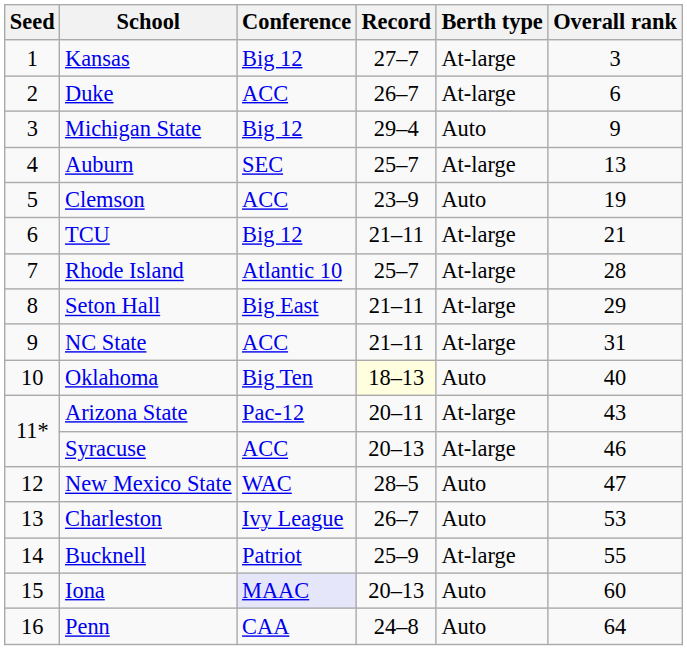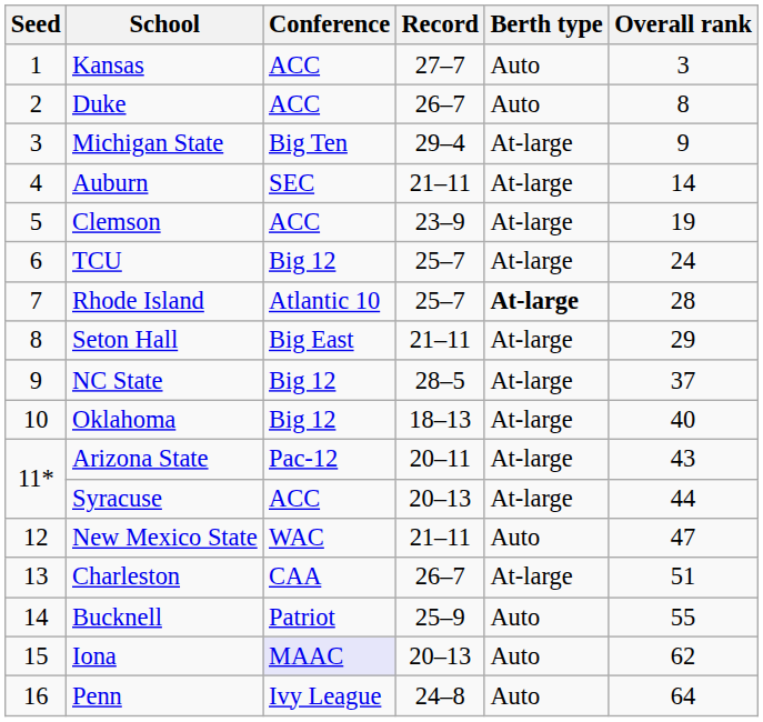 <table class="wikitable sortable plainrowheaders">
 <tr>
 <th scope="col">Seed</th>
 <th scope="col">School</th>
 <th scope="col">Conference</th>
 <th scope="col">Record</th>
 <th scope="col">Berth type</th>
 <th scope="col">Overall rank</th>
 </tr>
 <tr>
 <td align=center>1</td>
 <td><a href='#'>Kansas</a></td>
-<td><a href='#'>Big 12</a></td>
+<td><a href='#'>ACC</a></td>
 <td align=center>27–7</td>
-<td>At-large</td>
+<td>Auto</td>
 <td align=center>3</td>
 </tr>
 <tr>
 <td align=center>2</td>
 <td><a href='#'>Duke</a></td>
 <td><a href='#'>ACC</a></td>
 <td align=center>26–7</td>
-<td>At-large</td>
-<td align=center>6</td>
+<td>Auto</td>
+<td align=center>8</td>
 </tr>
 <tr>
 <td align=center>3</td>
 <td><a href='#'>Michigan State</a></td>
-<td><a href='#'>Big 12</a></td>
+<td><a href='#'>Big Ten</a></td>
 <td align=center>29–4</td>
-<td>Auto</td>
+<td>At-large</td>
 <td align=center>9</td>
 </tr>
 <tr>
 <td align=center>4</td>
 <td><a href='#'>Auburn</a></td>
 <td><a href='#'>SEC</a></td>
-<td align=center>25–7</td>
+<td align=center>21–11</td>
 <td>At-large</td>
-<td align=center>13</td>
+<td align=center>14</td>
 </tr>
 <tr>
 <td align=center>5</td>
 <td><a href='#'>Clemson</a></td>
 <td><a href='#'>ACC</a></td>
 <td align=center>23–9</td>
-<td>Auto</td>
+<td>At-large</td>
 <td align=center>19</td>
 </tr>
 <tr>
 <td align=center>6</td>
 <td><a href='#'>TCU</a></td>
 <td><a href='#'>Big 12</a></td>
-<td align=center>21–11</td>
+<td align=center>25–7</td>
 <td>At-large</td>
-<td align=center>21</td>
+<td align=center>24</td>
 </tr>
 <tr>
 <td align=center>7</td>
 <td><a href='#'>Rhode Island</a></td>
 <td><a href='#'>Atlantic 10</a></td>
 <td align=center>25–7</td>
-<td>At-large</td>
+<td><strong>At-large</strong></td>
 <td align=center>28</td>
 </tr>
 <tr>
 <td align=center>8</td>
 <td><a href='#'>Seton Hall</a></td>
 <td><a href='#'>Big East</a></td>
 <td align=center>21–11</td>
 <td>At-large</td>
 <td align=center>29</td>
 </tr>
 <tr>
 <td align=center>9</td>
 <td><a href='#'>NC State</a></td>
-<td><a href='#'>ACC</a></td>
-<td align=center>21–11</td>
+<td><a href='#'>Big 12</a></td>
+<td align=center>28–5</td>
 <td>At-large</td>
-<td align=center>31</td>
+<td align=center>37</td>
 </tr>
 <tr>
 <td align=center>10</td>
 <td><a href='#'>Oklahoma</a></td>
-<td><a href='#'>Big Ten</a></td>
-<td align=center style="background: lightyellow;">18–13</td>
-<td>Auto</td>
+<td><a href='#'>Big 12</a></td>
+<td align=center>18–13</td>
+<td>At-large</td>
 <td align=center>40</td>
 </tr>
 <tr>
 <td rowspan=2 align=center>11*</td>
 <td><a href='#'>Arizona State</a></td>
 <td><a href='#'>Pac-12</a></td>
 <td align=center>20–11</td>
 <td>At-large</td>
 <td align=center>43</td>
 </tr>
 <tr>
 <td><a href='#'>Syracuse</a></td>
 <td><a href='#'>ACC</a></td>
 <td align=center>20–13</td>
 <td>At-large</td>
-<td align=center>46</td>
+<td align=center>44</td>
 </tr>
 <tr>
 <td align=center>12</td>
 <td><a href='#'>New Mexico State</a></td>
 <td><a href='#'>WAC</a></td>
-<td align=center>28–5</td>
+<td align=center>21–11</td>
 <td>Auto</td>
 <td align=center>47</td>
 </tr>
 <tr>
 <td align=center>13</td>
 <td><a href='#'>Charleston</a></td>
-<td><a href='#'>Ivy League</a></td>
+<td><a href='#'>CAA</a></td>
 <td align=center>26–7</td>
-<td>Auto</td>
-<td align=center>53</td>
+<td>At-large</td>
+<td align=center>51</td>
 </tr>
 <tr>
 <td align=center>14</td>
 <td><a href='#'>Bucknell</a></td>
 <td><a href='#'>Patriot</a></td>
 <td align=center>25–9</td>
-<td>At-large</td>
+<td>Auto</td>
 <td align=center>55</td>
 </tr>
 <tr>
 <td align=center>15</td>
 <td><a href='#'>Iona</a></td>
 <td style="background: lavender;"><a href='#'>MAAC</a></td>
 <td align=center>20–13</td>
 <td>Auto</td>
-<td align=center>60</td>
+<td align=center>62</td>
 </tr>
 <tr>
 <td align=center>16</td>
 <td><a href='#'>Penn</a></td>
-<td><a href='#'>CAA</a></td>
+<td><a href='#'>Ivy League</a></td>
 <td align=center>24–8</td>
 <td>Auto</td>
 <td align=center>64</td>
 </tr>
 </table>
